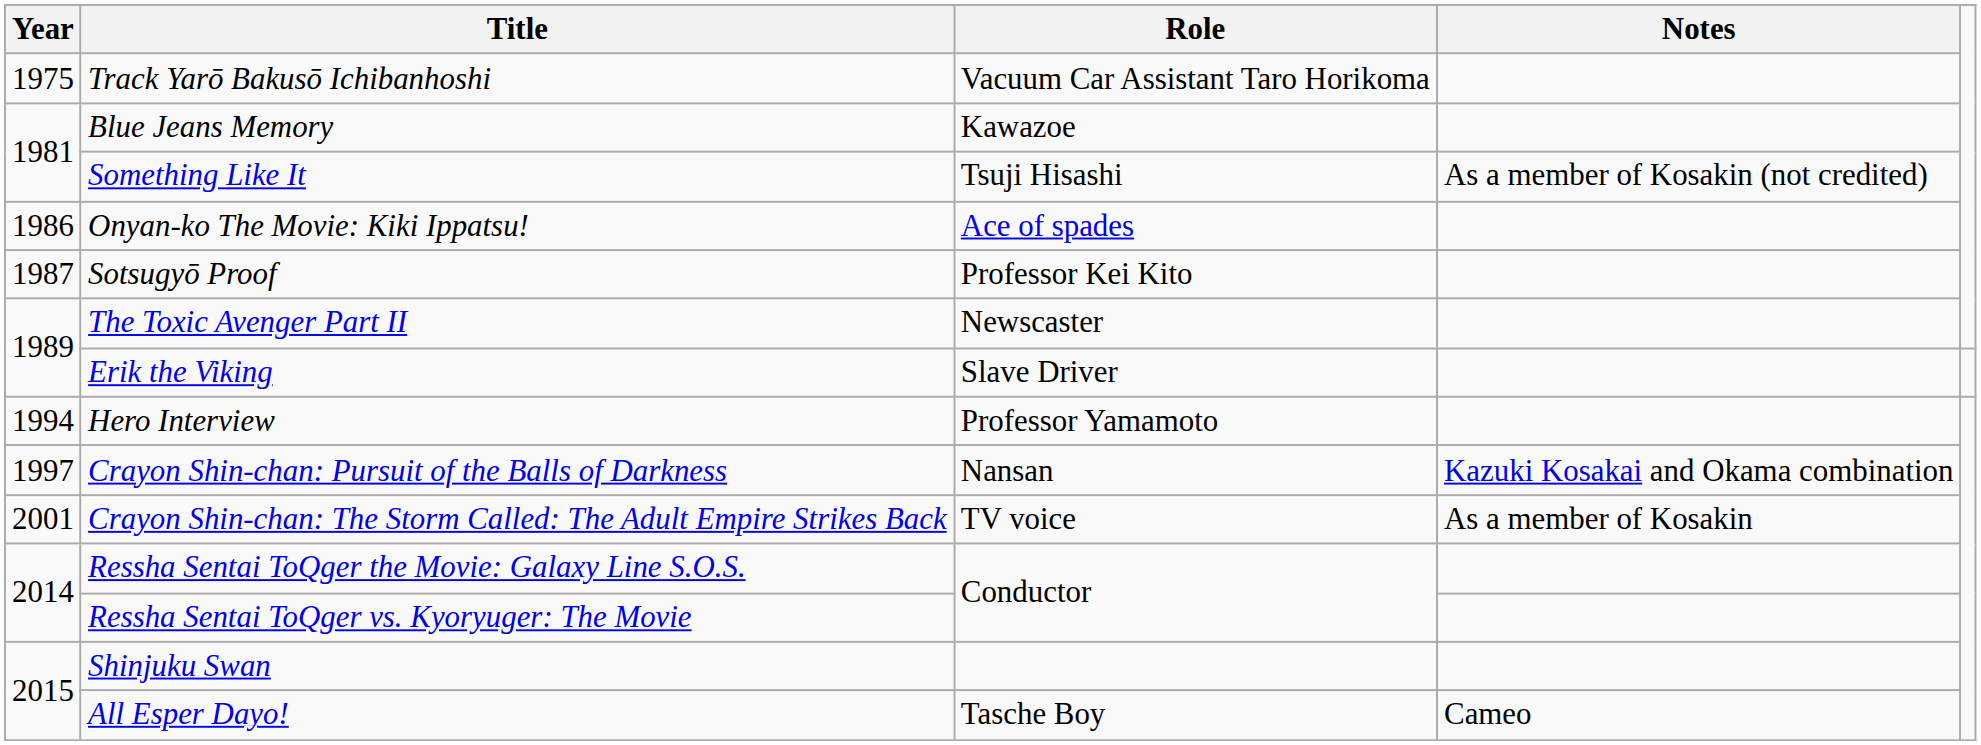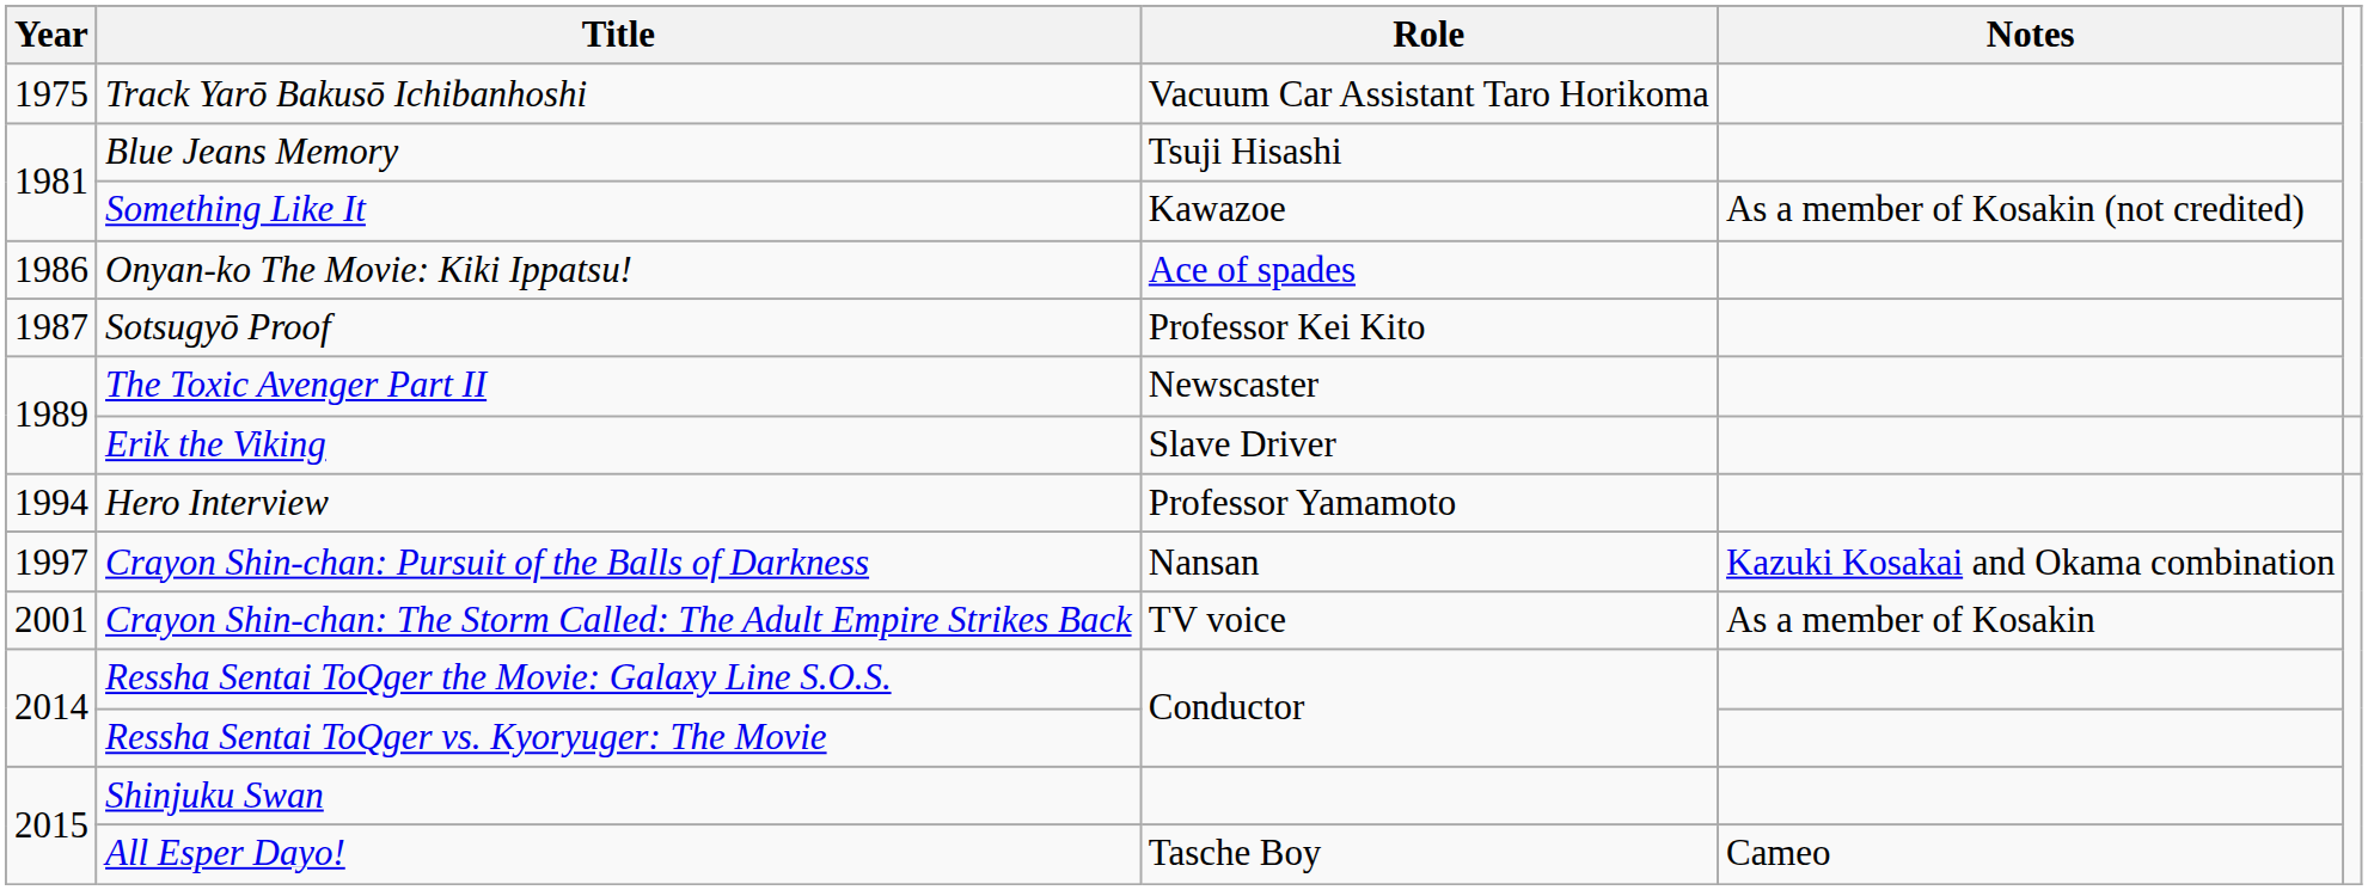 <table class="wikitable">
 <tr>
 <th>Year</th>
 <th>Title</th>
 <th>Role</th>
 <th>Notes</th>
 </tr>
 <tr>
 <td>1975</td>
 <td><em>Track Yarō Bakusō Ichibanhoshi</em></td>
 <td>Vacuum Car Assistant Taro Horikoma</td>
 <td></td>
 </tr>
 <tr>
 <td rowspan="2">1981</td>
 <td><em>Blue Jeans Memory</em></td>
-<td>Kawazoe</td>
+<td>Tsuji Hisashi</td>
 <td></td>
 </tr>
 <tr>
 <td><em><a href='#'>Something Like It</a></em></td>
-<td>Tsuji Hisashi</td>
+<td>Kawazoe</td>
 <td>As a member of Kosakin (not credited)</td>
 </tr>
 <tr>
 <td>1986</td>
 <td><em>Onyan-ko The Movie: Kiki Ippatsu!</em></td>
 <td><a href='#'>Ace of spades</a></td>
 <td></td>
 </tr>
 <tr>
 <td>1987</td>
 <td><em>Sotsugyō Proof</em></td>
 <td>Professor Kei Kito</td>
 <td></td>
 </tr>
 <tr>
 <td rowspan="2">1989</td>
 <td><em><a href='#'>The Toxic Avenger Part II</a></em></td>
 <td>Newscaster</td>
 <td></td>
 </tr>
 <tr>
 <td><em><a href='#'>Erik the Viking</a></em></td>
 <td>Slave Driver</td>
 <td></td>
 <td></td>
 </tr>
 <tr>
 <td>1994</td>
 <td><em>Hero Interview</em></td>
 <td>Professor Yamamoto</td>
 <td></td>
 </tr>
 <tr>
 <td>1997</td>
 <td><em><a href='#'>Crayon Shin-chan: Pursuit of the Balls of Darkness</a></em></td>
 <td>Nansan</td>
 <td><a href='#'>Kazuki Kosakai</a> and Okama combination</td>
 </tr>
 <tr>
 <td>2001</td>
 <td><em><a href='#'>Crayon Shin-chan: The Storm Called: The Adult Empire Strikes Back</a></em></td>
 <td>TV voice</td>
 <td>As a member of Kosakin</td>
 </tr>
 <tr>
 <td rowspan="2">2014</td>
 <td><em><a href='#'>Ressha Sentai ToQger the Movie: Galaxy Line S.O.S.</a></em></td>
 <td rowspan="2">Conductor</td>
 <td></td>
 </tr>
 <tr>
 <td><em><a href='#'>Ressha Sentai ToQger vs. Kyoryuger: The Movie</a></em></td>
 <td></td>
 </tr>
 <tr>
 <td rowspan="2">2015</td>
 <td><em><a href='#'>Shinjuku Swan</a></em></td>
 <td></td>
 <td></td>
 </tr>
 <tr>
 <td><em><a href='#'>All Esper Dayo!</a></em></td>
 <td>Tasche Boy</td>
 <td>Cameo</td>
 </tr>
 </table>
